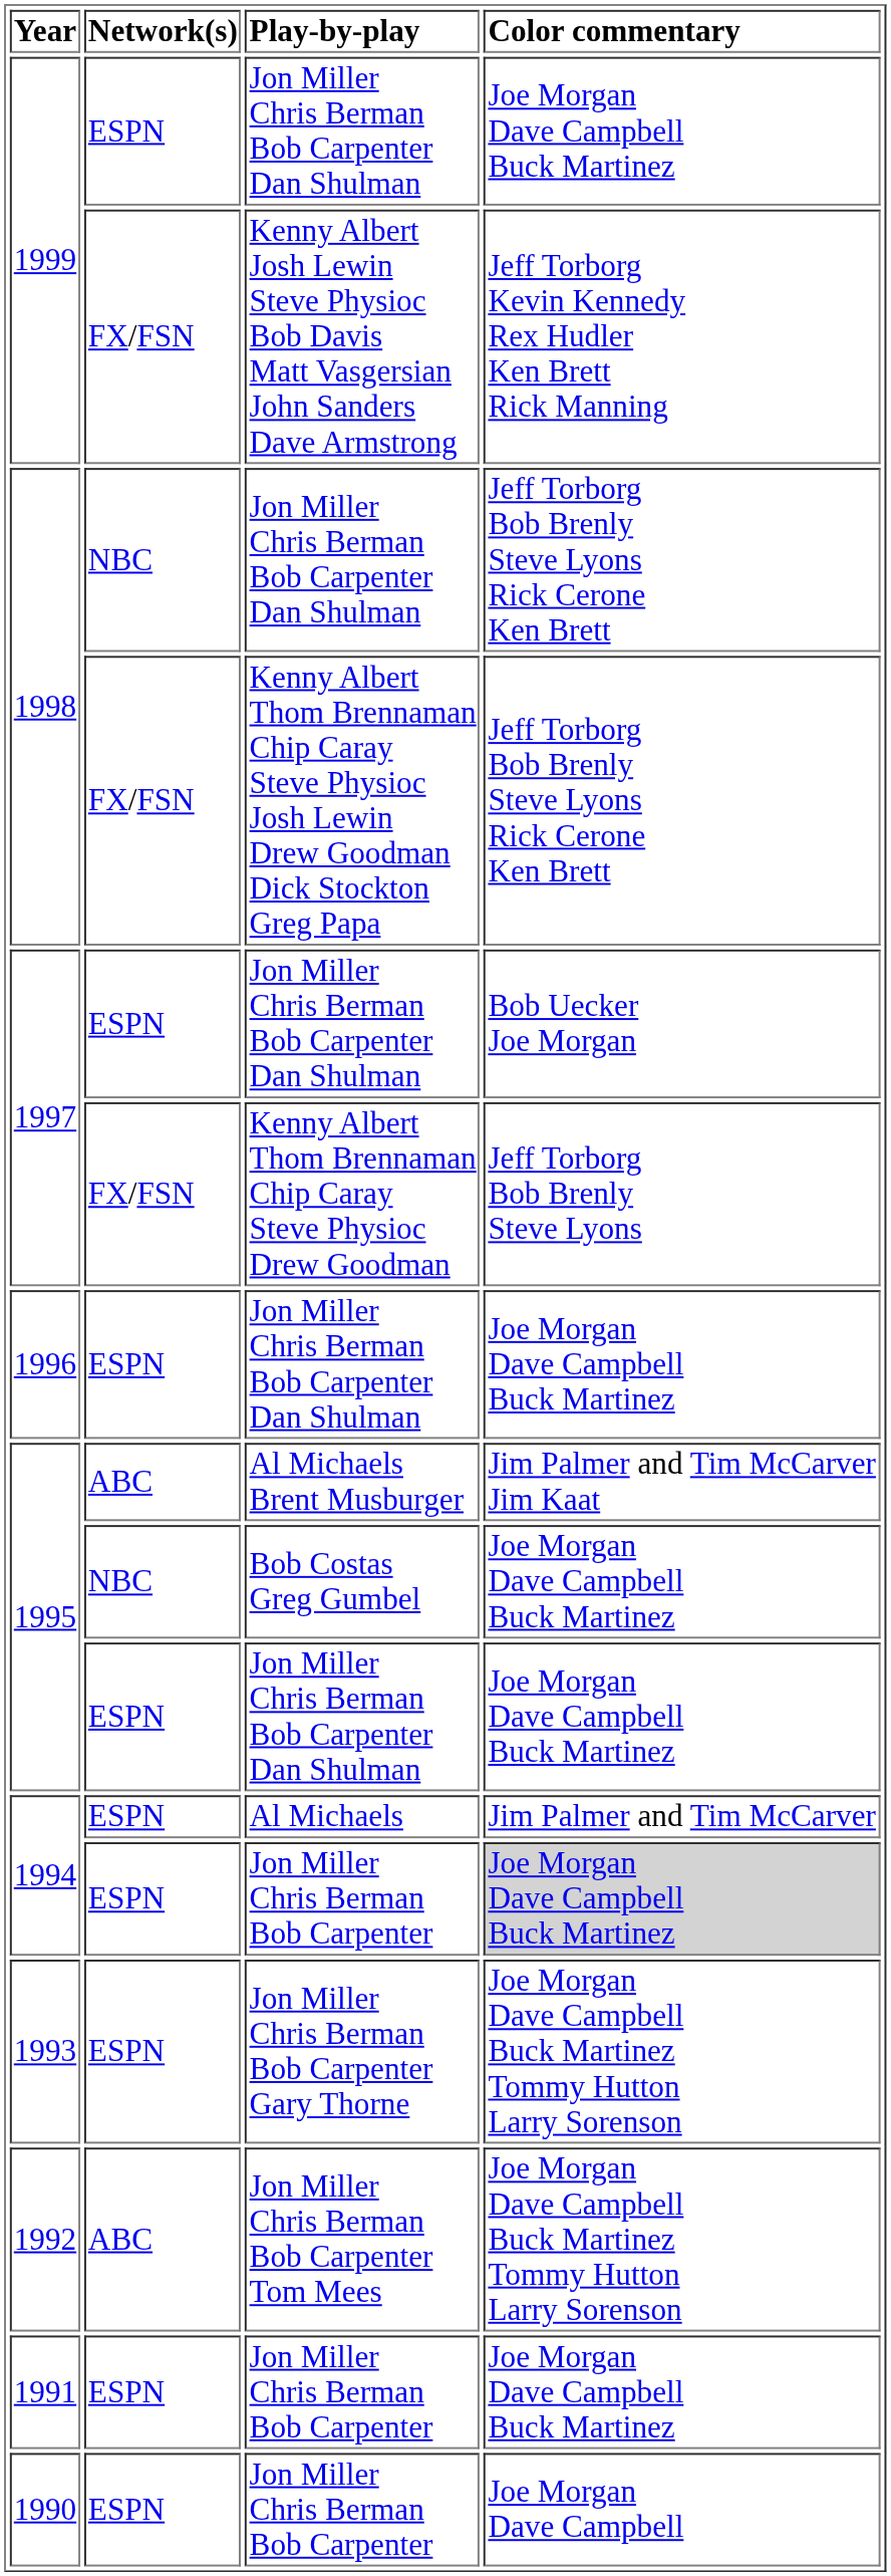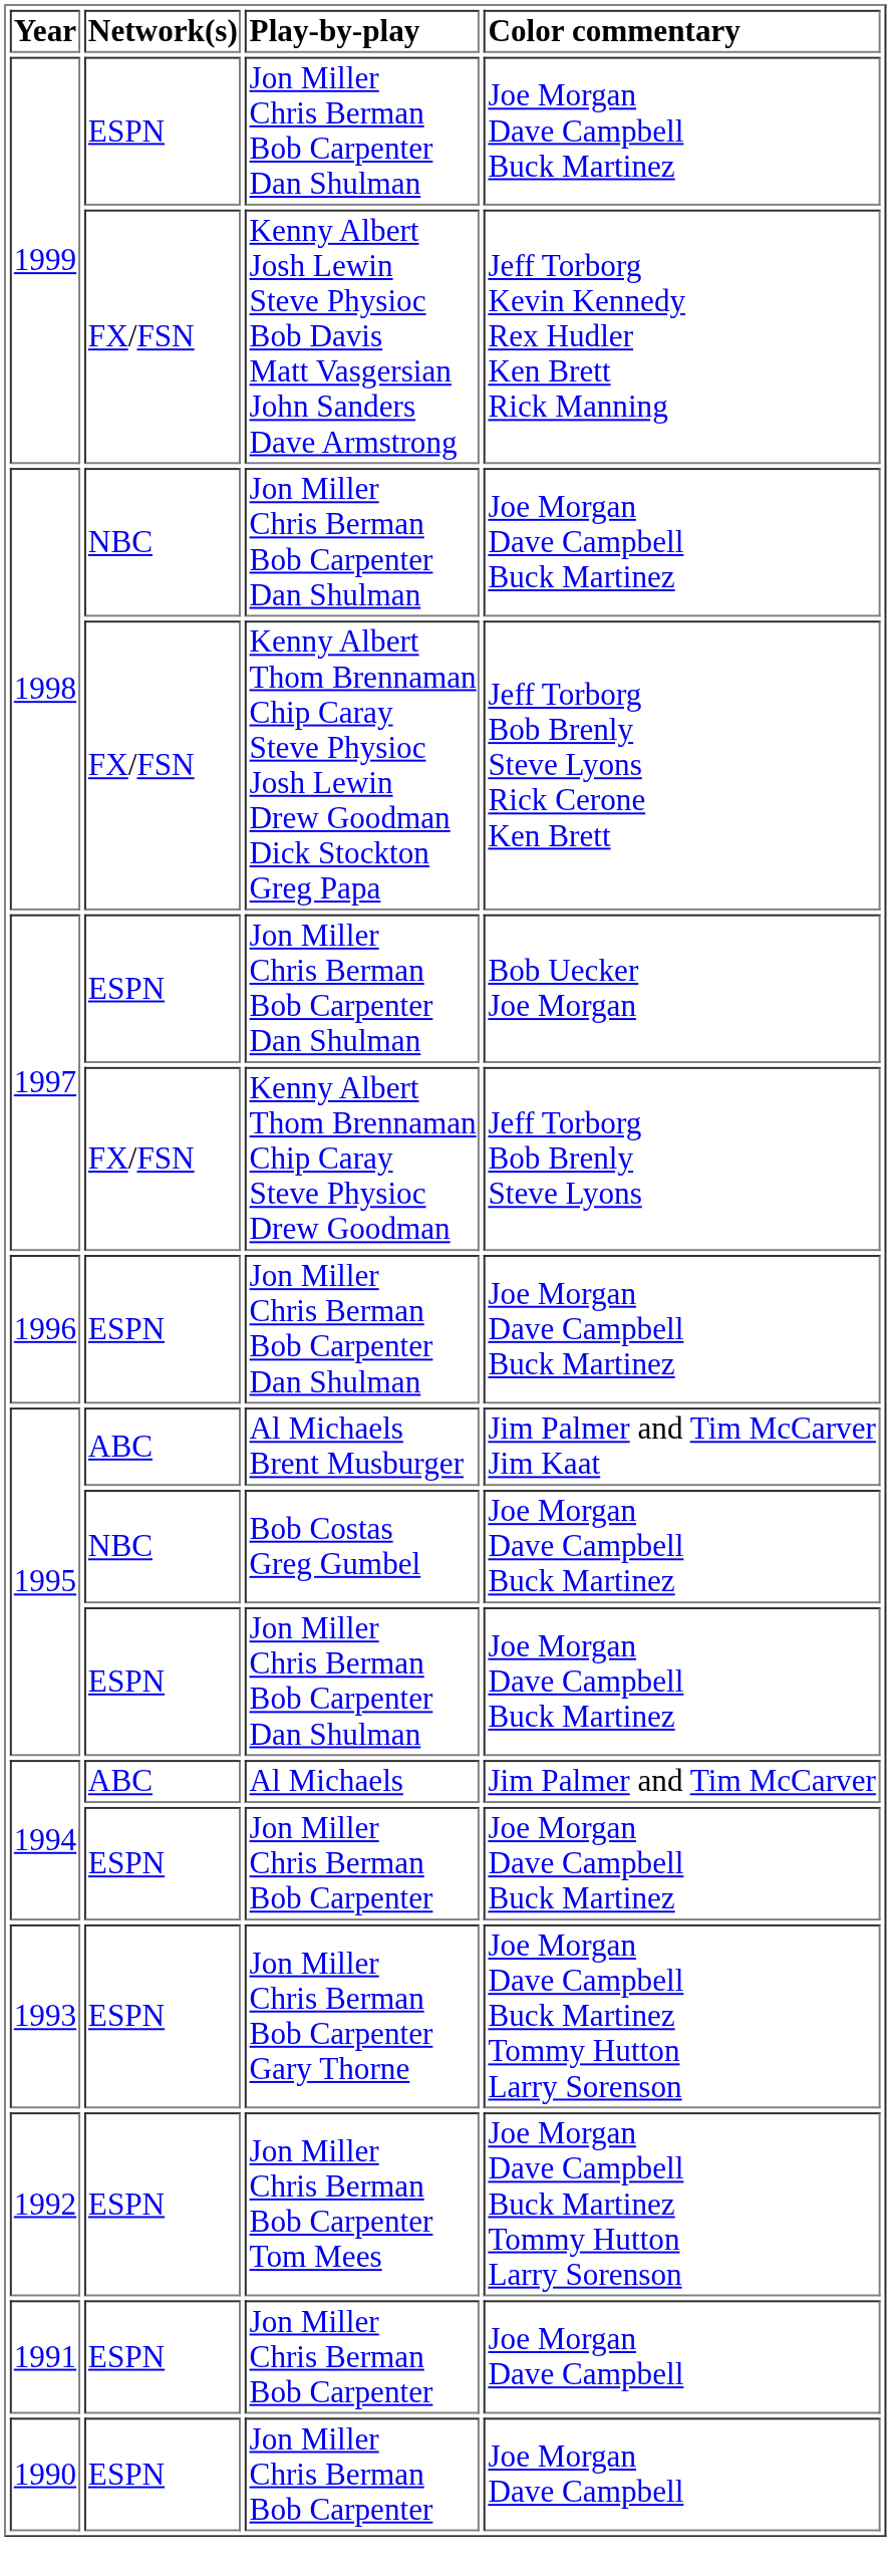 <table border="1" cellpadding="1">
 <tr>
 <td><strong>Year</strong></td>
 <td><strong>Network(s)</strong></td>
 <td><strong>Play-by-play</strong></td>
 <td><strong>Color commentary</strong></td>
 </tr>
 <tr>
 <td rowspan="2" nowrap=""><a href='#'>1999</a></td>
 <td><a href='#'>ESPN</a></td>
 <td><a href='#'>Jon Miller</a><br><a href='#'>Chris Berman</a><br><a href='#'>Bob Carpenter</a><br><a href='#'>Dan Shulman</a></td>
 <td><a href='#'>Joe Morgan</a><br><a href='#'>Dave Campbell</a><br><a href='#'>Buck Martinez</a></td>
 </tr>
 <tr>
 <td nowrap><a href='#'>FX</a>/<a href='#'>FSN</a></td>
 <td><a href='#'>Kenny Albert</a><br><a href='#'>Josh Lewin</a><br><a href='#'>Steve Physioc</a><br><a href='#'>Bob Davis</a><br><a href='#'>Matt Vasgersian</a><br><a href='#'>John Sanders</a><br><a href='#'>Dave Armstrong</a></td>
 <td><a href='#'>Jeff Torborg</a><br><a href='#'>Kevin Kennedy</a><br><a href='#'>Rex Hudler</a><br><a href='#'>Ken Brett</a><br><a href='#'>Rick Manning</a></td>
 </tr>
 <tr>
 <td rowspan="2" nowrap=""><a href='#'>1998</a></td>
 <td nowrap><a href='#'>NBC</a></td>
 <td><a href='#'>Jon Miller</a><br><a href='#'>Chris Berman</a><br><a href='#'>Bob Carpenter</a><br><a href='#'>Dan Shulman</a></td>
-<td><a href='#'>Jeff Torborg</a><br><a href='#'>Bob Brenly</a><br><a href='#'>Steve Lyons</a><br><a href='#'>Rick Cerone</a><br><a href='#'>Ken Brett</a></td>
+<td><a href='#'>Joe Morgan</a><br><a href='#'>Dave Campbell</a><br><a href='#'>Buck Martinez</a></td>
 </tr>
 <tr>
 <td nowrap><a href='#'>FX</a>/<a href='#'>FSN</a></td>
 <td><a href='#'>Kenny Albert</a><br><a href='#'>Thom Brennaman</a><br><a href='#'>Chip Caray</a><br><a href='#'>Steve Physioc</a><br><a href='#'>Josh Lewin</a><br><a href='#'>Drew Goodman</a><br><a href='#'>Dick Stockton</a><br><a href='#'>Greg Papa</a></td>
 <td><a href='#'>Jeff Torborg</a><br><a href='#'>Bob Brenly</a><br><a href='#'>Steve Lyons</a><br><a href='#'>Rick Cerone</a><br><a href='#'>Ken Brett</a></td>
 </tr>
 <tr>
 <td rowspan="2" nowrap=""><a href='#'>1997</a></td>
 <td><a href='#'>ESPN</a></td>
 <td><a href='#'>Jon Miller</a><br><a href='#'>Chris Berman</a><br><a href='#'>Bob Carpenter</a><br><a href='#'>Dan Shulman</a></td>
 <td><a href='#'>Bob Uecker</a><br><a href='#'>Joe Morgan</a></td>
 </tr>
 <tr>
 <td nowrap><a href='#'>FX</a>/<a href='#'>FSN</a></td>
 <td><a href='#'>Kenny Albert</a><br><a href='#'>Thom Brennaman</a><br><a href='#'>Chip Caray</a><br><a href='#'>Steve Physioc</a><br><a href='#'>Drew Goodman</a></td>
 <td><a href='#'>Jeff Torborg</a><br><a href='#'>Bob Brenly</a><br><a href='#'>Steve Lyons</a></td>
 </tr>
 <tr>
 <td><a href='#'>1996</a></td>
 <td><a href='#'>ESPN</a></td>
 <td><a href='#'>Jon Miller</a><br><a href='#'>Chris Berman</a><br><a href='#'>Bob Carpenter</a><br><a href='#'>Dan Shulman</a></td>
 <td><a href='#'>Joe Morgan</a><br><a href='#'>Dave Campbell</a><br><a href='#'>Buck Martinez</a></td>
 </tr>
 <tr>
 <td rowspan="3" nowrap=""><a href='#'>1995</a></td>
 <td><a href='#'>ABC</a></td>
 <td><a href='#'>Al Michaels</a><br><a href='#'>Brent Musburger</a></td>
 <td><a href='#'>Jim Palmer</a> and <a href='#'>Tim McCarver</a><br><a href='#'>Jim Kaat</a></td>
 </tr>
 <tr>
 <td nowrap><a href='#'>NBC</a></td>
 <td><a href='#'>Bob Costas</a><br><a href='#'>Greg Gumbel</a></td>
 <td><a href='#'>Joe Morgan</a><br><a href='#'>Dave Campbell</a><br><a href='#'>Buck Martinez</a></td>
 </tr>
 <tr>
 <td nowrap><a href='#'>ESPN</a></td>
 <td><a href='#'>Jon Miller</a><br><a href='#'>Chris Berman</a><br><a href='#'>Bob Carpenter</a><br><a href='#'>Dan Shulman</a></td>
 <td><a href='#'>Joe Morgan</a><br><a href='#'>Dave Campbell</a><br><a href='#'>Buck Martinez</a></td>
 </tr>
 <tr>
 <td rowspan="2" nowrap=""><a href='#'>1994</a></td>
-<td><a href='#'>ESPN</a></td>
+<td><a href='#'>ABC</a></td>
 <td><a href='#'>Al Michaels</a></td>
 <td><a href='#'>Jim Palmer</a> and <a href='#'>Tim McCarver</a></td>
 </tr>
 <tr>
 <td nowrap><a href='#'>ESPN</a></td>
 <td><a href='#'>Jon Miller</a><br><a href='#'>Chris Berman</a><br><a href='#'>Bob Carpenter</a></td>
-<td style="background: lightgrey;"><a href='#'>Joe Morgan</a><br><a href='#'>Dave Campbell</a><br><a href='#'>Buck Martinez</a></td>
+<td><a href='#'>Joe Morgan</a><br><a href='#'>Dave Campbell</a><br><a href='#'>Buck Martinez</a></td>
 </tr>
 <tr>
 <td><a href='#'>1993</a></td>
 <td><a href='#'>ESPN</a></td>
 <td><a href='#'>Jon Miller</a><br><a href='#'>Chris Berman</a><br><a href='#'>Bob Carpenter</a><br><a href='#'>Gary Thorne</a></td>
 <td><a href='#'>Joe Morgan</a><br><a href='#'>Dave Campbell</a><br><a href='#'>Buck Martinez</a><br><a href='#'>Tommy Hutton</a><br><a href='#'>Larry Sorenson</a></td>
 </tr>
 <tr>
 <td><a href='#'>1992</a></td>
-<td><a href='#'>ABC</a></td>
+<td><a href='#'>ESPN</a></td>
 <td><a href='#'>Jon Miller</a><br><a href='#'>Chris Berman</a><br><a href='#'>Bob Carpenter</a><br><a href='#'>Tom Mees</a></td>
 <td><a href='#'>Joe Morgan</a><br><a href='#'>Dave Campbell</a><br><a href='#'>Buck Martinez</a><br><a href='#'>Tommy Hutton</a><br><a href='#'>Larry Sorenson</a></td>
 </tr>
 <tr>
 <td><a href='#'>1991</a></td>
 <td><a href='#'>ESPN</a></td>
 <td><a href='#'>Jon Miller</a><br><a href='#'>Chris Berman</a><br><a href='#'>Bob Carpenter</a></td>
-<td><a href='#'>Joe Morgan</a><br><a href='#'>Dave Campbell</a><br><a href='#'>Buck Martinez</a></td>
+<td><a href='#'>Joe Morgan</a><br><a href='#'>Dave Campbell</a></td>
 </tr>
 <tr>
 <td><a href='#'>1990</a></td>
 <td><a href='#'>ESPN</a></td>
 <td><a href='#'>Jon Miller</a><br><a href='#'>Chris Berman</a><br><a href='#'>Bob Carpenter</a></td>
 <td><a href='#'>Joe Morgan</a><br><a href='#'>Dave Campbell</a></td>
 </tr>
 </table>
